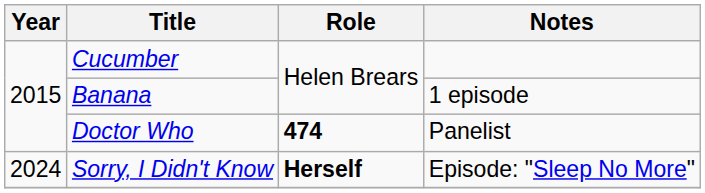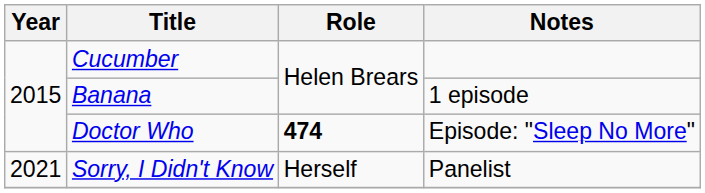 <table class="wikitable sortable">
 <tr>
 <th>Year</th>
 <th>Title</th>
 <th>Role</th>
 <th>Notes</th>
 </tr>
 <tr>
 <td rowspan="3">2015</td>
 <td><em><a href='#'>Cucumber</a></em></td>
 <td rowspan="2">Helen Brears</td>
 <td></td>
 </tr>
 <tr>
 <td><em><a href='#'>Banana</a></em></td>
 <td>1 episode</td>
 </tr>
 <tr>
 <td><em><a href='#'>Doctor Who</a></em></td>
 <td><strong>474</strong></td>
-<td>Panelist</td>
+<td>Episode: "<a href='#'>Sleep No More</a>"</td>
 </tr>
 <tr>
-<td>2024</td>
+<td>2021</td>
 <td><em><a href='#'>Sorry, I Didn't Know</a></em></td>
-<td><strong>Herself</strong></td>
-<td>Episode: "<a href='#'>Sleep No More</a>"</td>
+<td>Herself</td>
+<td>Panelist</td>
 </tr>
 <tr>
 </tr>
 </table>
